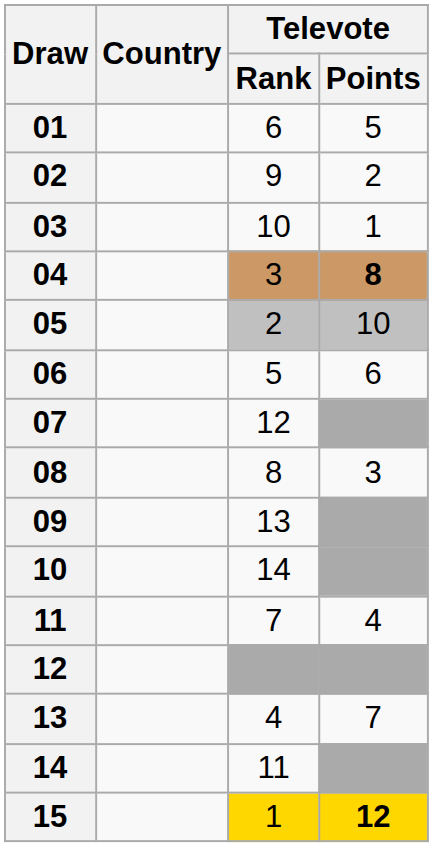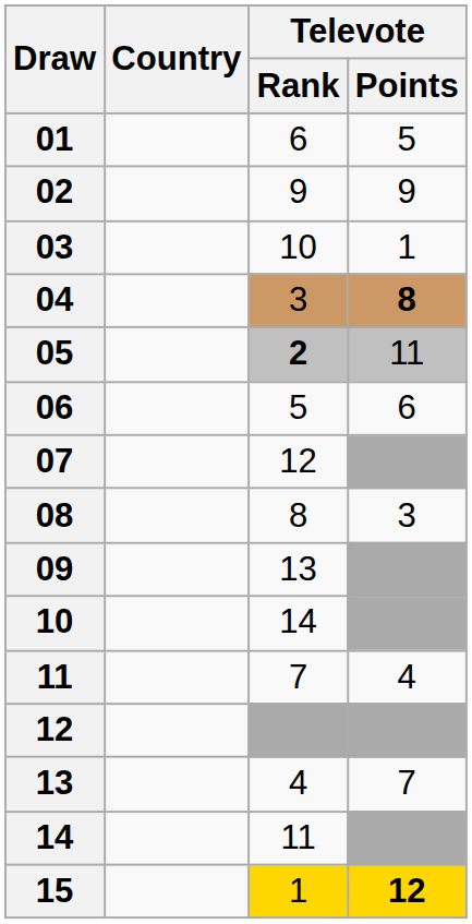 <table class="sortable wikitable collapsible plainrowheaders" style="text-align:center;">
 <tr>
 </tr>
 <tr>
 <th scope="col" rowspan="2">Draw</th>
 <th scope="col" rowspan="2">Country</th>
 <th scope="col" colspan="2">Televote</th>
 </tr>
 <tr>
 <th scope="col">Rank</th>
 <th scope="col" class="unsortable">Points</th>
 </tr>
 <tr>
 <th scope="row" style="text-align:center;">01</th>
 <td style="text-align:left;"></td>
 <td>6</td>
 <td>5</td>
 </tr>
 <tr>
 <th scope="row" style="text-align:center;">02</th>
 <td style="text-align:left;"></td>
 <td>9</td>
-<td>2</td>
+<td>9</td>
 </tr>
 <tr>
 <th scope="row" style="text-align:center;">03</th>
 <td style="text-align:left;"></td>
 <td>10</td>
 <td>1</td>
 </tr>
 <tr>
 <th scope="row" style="text-align:center;">04</th>
 <td style="text-align:left;"></td>
 <td style="background:#CC9966;">3</td>
 <td style="background:#CC9966;"><strong>8</strong></td>
 </tr>
 <tr>
 <th scope="row" style="text-align:center;">05</th>
 <td style="text-align:left;"></td>
-<td style="background:silver;">2</td>
-<td style="background:silver;">10</td>
+<td style="background:silver;"><strong>2</strong></td>
+<td style="background:silver;">11</td>
 </tr>
 <tr>
 <th scope="row" style="text-align:center;">06</th>
 <td style="text-align:left;"></td>
 <td>5</td>
 <td>6</td>
 </tr>
 <tr>
 <th scope="row" style="text-align:center;">07</th>
 <td style="text-align:left;"></td>
 <td>12</td>
 <td style="background:#AAAAAA;"></td>
 </tr>
 <tr>
 <th scope="row" style="text-align:center;">08</th>
 <td style="text-align:left;"></td>
 <td>8</td>
 <td>3</td>
 </tr>
 <tr>
 <th scope="row" style="text-align:center;">09</th>
 <td style="text-align:left;"></td>
 <td>13</td>
 <td style="background:#AAAAAA;"></td>
 </tr>
 <tr>
 <th scope="row" style="text-align:center;">10</th>
 <td style="text-align:left;"></td>
 <td>14</td>
 <td style="background:#AAAAAA;"></td>
 </tr>
 <tr>
 <th scope="row" style="text-align:center;">11</th>
 <td style="text-align:left;"></td>
 <td>7</td>
 <td>4</td>
 </tr>
 <tr class=sortbottom>
 <th scope="row" style="text-align:center;">12</th>
 <td style="text-align:left;"></td>
 <td style="background:#AAAAAA;"></td>
 <td style="background:#AAAAAA;"></td>
 </tr>
 <tr>
 <th scope="row" style="text-align:center;">13</th>
 <td style="text-align:left;"></td>
 <td>4</td>
 <td>7</td>
 </tr>
 <tr>
 <th scope="row" style="text-align:center;">14</th>
 <td style="text-align:left;"></td>
 <td>11</td>
 <td style="background:#AAAAAA;"></td>
 </tr>
 <tr>
 <th scope="row" style="text-align:center;">15</th>
 <td style="text-align:left;"></td>
 <td style="background:gold;">1</td>
 <td style="background:gold;"><strong>12</strong></td>
 </tr>
 </table>
